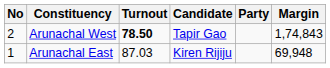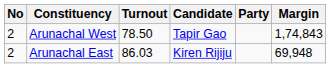 <table class="wikitable sortable">
 <tr>
 <th>No</th>
 <th>Constituency</th>
 <th>Turnout<strong></strong></th>
 <th>Candidate</th>
 <th>Party</th>
 <th>Margin</th>
 </tr>
 <tr>
 <td>2</td>
 <td><a href='#'>Arunachal West</a></td>
-<td><strong>78.50 </strong></td>
+<td>78.50 </td>
 <td><a href='#'>Tapir Gao</a></td>
 <td></td>
 <td>1,74,843</td>
 </tr>
 <tr>
-<td>1</td>
+<td>2</td>
 <td><a href='#'>Arunachal East</a></td>
-<td>87.03 </td>
+<td>86.03 </td>
 <td><a href='#'>Kiren Rijiju</a></td>
 <td></td>
 <td>69,948</td>
 </tr>
 </table>
